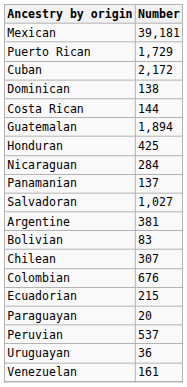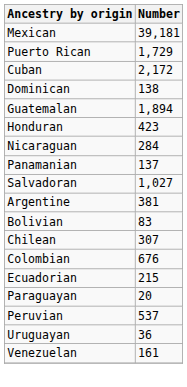 <table class="wikitable sortable" font-size:75%">
 <tr>
 <th>Ancestry by origin</th>
 <th>Number</th>
 </tr>
 <tr>
 <td> Mexican</td>
 <td>39,181</td>
 </tr>
 <tr>
 <td> Puerto Rican</td>
 <td>1,729</td>
 </tr>
 <tr>
 <td> Cuban</td>
 <td>2,172</td>
 </tr>
 <tr>
 <td> Dominican</td>
 <td>138</td>
 </tr>
 <tr>
-<td> Costa Rican</td>
-<td>144</td>
-</tr>
-<tr>
 <td> Guatemalan</td>
 <td>1,894</td>
 </tr>
 <tr>
 <td> Honduran</td>
-<td>425</td>
+<td>423</td>
 </tr>
 <tr>
 <td> Nicaraguan</td>
 <td>284</td>
 </tr>
 <tr>
 <td> Panamanian</td>
 <td>137</td>
 </tr>
 <tr>
 <td> Salvadoran</td>
 <td>1,027</td>
 </tr>
 <tr>
 <td> Argentine</td>
 <td>381</td>
 </tr>
 <tr>
 <td> Bolivian</td>
 <td>83</td>
 </tr>
 <tr>
 <td> Chilean</td>
 <td>307</td>
 </tr>
 <tr>
 <td> Colombian</td>
 <td>676</td>
 </tr>
 <tr>
 <td> Ecuadorian</td>
 <td>215</td>
 </tr>
 <tr>
 <td> Paraguayan</td>
 <td>20</td>
 </tr>
 <tr>
 <td> Peruvian</td>
 <td>537</td>
 </tr>
 <tr>
 <td> Uruguayan</td>
 <td>36</td>
 </tr>
 <tr>
 <td> Venezuelan</td>
 <td>161</td>
 </tr>
 <tr class="sortbottom">
 </tr>
 <tr>
 </tr>
 </table>
